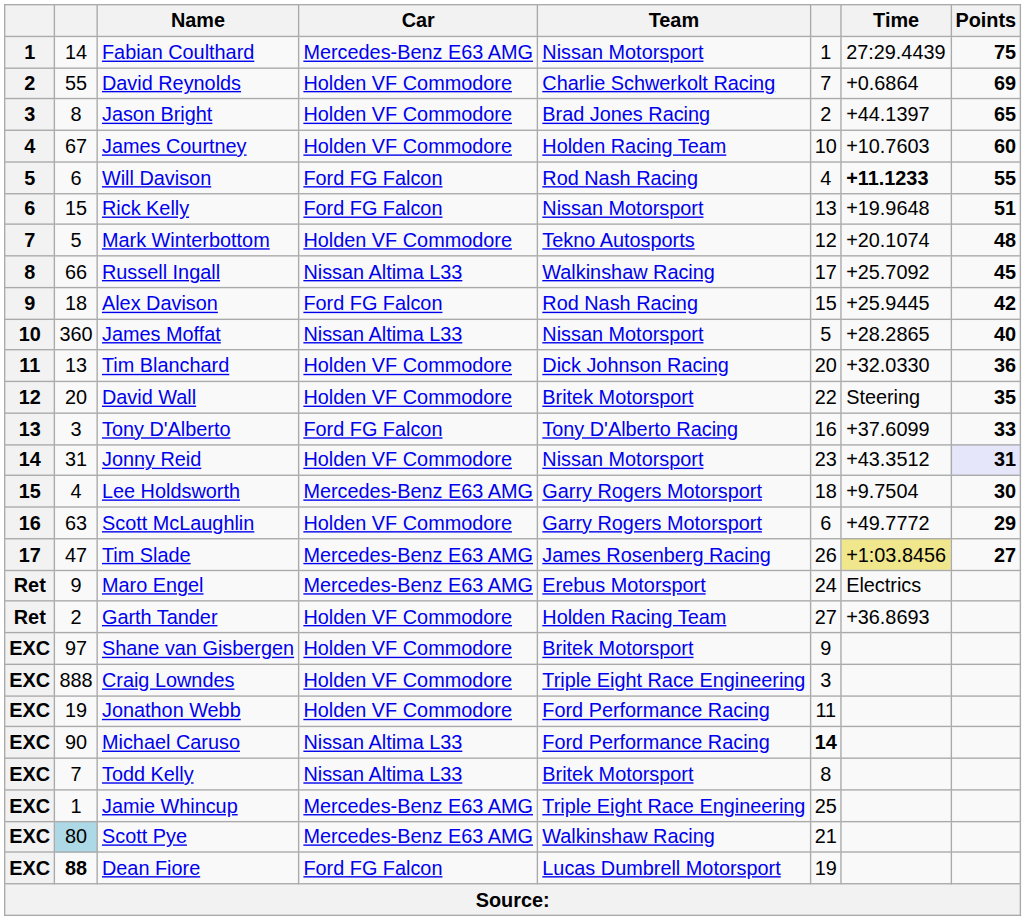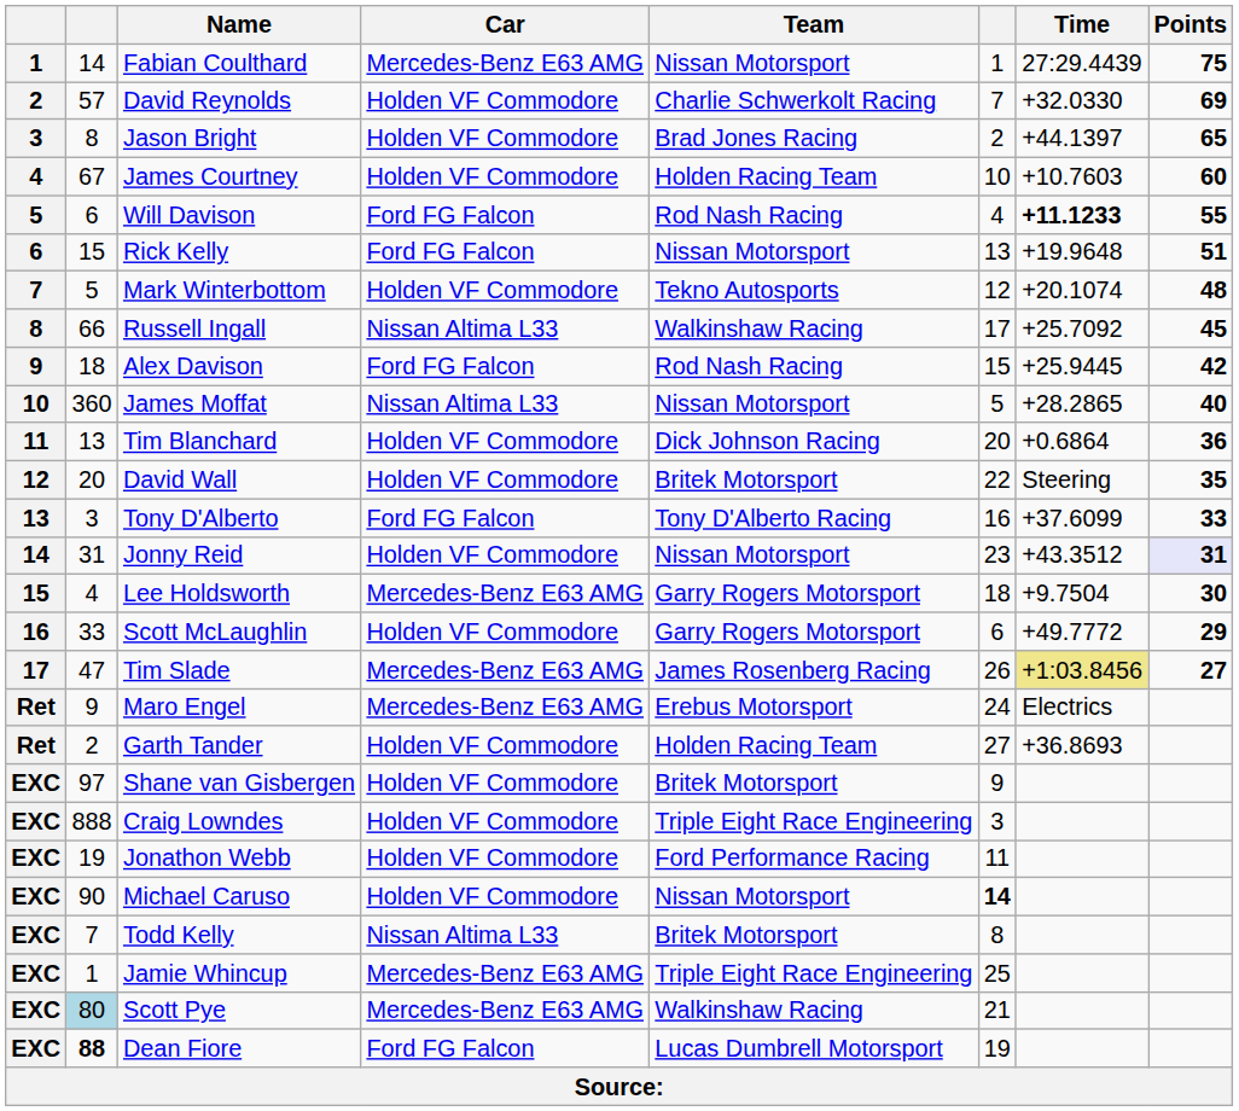 <table class="wikitable" style="font-size: 90%;">
 <tr>
 <th></th>
 <th></th>
 <th>Name</th>
 <th>Car</th>
 <th>Team</th>
 <th></th>
 <th>Time</th>
 <th>Points</th>
 </tr>
 <tr>
 <th>1</th>
 <td align="center">14</td>
 <td> <a href='#'>Fabian Coulthard</a></td>
 <td><a href='#'>Mercedes-Benz E63 AMG</a></td>
 <td><a href='#'>Nissan Motorsport</a></td>
 <td align="center">1</td>
 <td>27:29.4439</td>
 <td align="right"><strong>75</strong></td>
 </tr>
 <tr>
 <th>2</th>
-<td align="center">55</td>
+<td align="center">57</td>
 <td> <a href='#'>David Reynolds</a></td>
 <td><a href='#'>Holden VF Commodore</a></td>
 <td><a href='#'>Charlie Schwerkolt Racing</a></td>
 <td align="center">7</td>
-<td>+0.6864</td>
+<td>+32.0330</td>
 <td align="right"><strong>69</strong></td>
 </tr>
 <tr>
 <th>3</th>
 <td align="center">8</td>
 <td> <a href='#'>Jason Bright</a></td>
 <td><a href='#'>Holden VF Commodore</a></td>
 <td><a href='#'>Brad Jones Racing</a></td>
 <td align="center">2</td>
 <td>+44.1397</td>
 <td align="right"><strong>65</strong></td>
 </tr>
 <tr>
 <th>4</th>
 <td align="center">67</td>
 <td> <a href='#'>James Courtney</a></td>
 <td><a href='#'>Holden VF Commodore</a></td>
 <td><a href='#'>Holden Racing Team</a></td>
 <td align="center">10</td>
 <td>+10.7603</td>
 <td align="right"><strong>60</strong></td>
 </tr>
 <tr>
 <th>5</th>
 <td align="center">6</td>
 <td> <a href='#'>Will Davison</a></td>
 <td><a href='#'>Ford FG Falcon</a></td>
 <td><a href='#'>Rod Nash Racing</a></td>
 <td align="center">4</td>
 <td><strong>+11.1233</strong></td>
 <td align="right"><strong>55</strong></td>
 </tr>
 <tr>
 <th>6</th>
 <td align="center">15</td>
 <td> <a href='#'>Rick Kelly</a></td>
 <td><a href='#'>Ford FG Falcon</a></td>
 <td><a href='#'>Nissan Motorsport</a></td>
 <td align="center">13</td>
 <td>+19.9648</td>
 <td align="right"><strong>51</strong></td>
 </tr>
 <tr>
 <th>7</th>
 <td align="center">5</td>
 <td> <a href='#'>Mark Winterbottom</a></td>
 <td><a href='#'>Holden VF Commodore</a></td>
 <td><a href='#'>Tekno Autosports</a></td>
 <td align="center">12</td>
 <td>+20.1074</td>
 <td align="right"><strong>48</strong></td>
 </tr>
 <tr>
 <th>8</th>
 <td align="center">66</td>
 <td> <a href='#'>Russell Ingall</a></td>
 <td><a href='#'>Nissan Altima L33</a></td>
 <td><a href='#'>Walkinshaw Racing</a></td>
 <td align="center">17</td>
 <td>+25.7092</td>
 <td align="right"><strong>45</strong></td>
 </tr>
 <tr>
 <th>9</th>
 <td align="center">18</td>
 <td> <a href='#'>Alex Davison</a></td>
 <td><a href='#'>Ford FG Falcon</a></td>
 <td><a href='#'>Rod Nash Racing</a></td>
 <td align="center">15</td>
 <td>+25.9445</td>
 <td align="right"><strong>42</strong></td>
 </tr>
 <tr>
 <th>10</th>
 <td align="center">360</td>
 <td> <a href='#'>James Moffat</a></td>
 <td><a href='#'>Nissan Altima L33</a></td>
 <td><a href='#'>Nissan Motorsport</a></td>
 <td align="center">5</td>
 <td>+28.2865</td>
 <td align="right"><strong>40</strong></td>
 </tr>
 <tr>
 <th>11</th>
 <td align="center">13</td>
 <td> <a href='#'>Tim Blanchard</a></td>
 <td><a href='#'>Holden VF Commodore</a></td>
 <td><a href='#'>Dick Johnson Racing</a></td>
 <td align="center">20</td>
-<td>+32.0330</td>
+<td>+0.6864</td>
 <td align="right"><strong>36</strong></td>
 </tr>
 <tr>
 <th>12</th>
 <td align="center">20</td>
 <td> <a href='#'>David Wall</a></td>
 <td><a href='#'>Holden VF Commodore</a></td>
 <td><a href='#'>Britek Motorsport</a></td>
 <td align="center">22</td>
 <td>Steering</td>
 <td align="right"><strong>35</strong></td>
 </tr>
 <tr>
 <th>13</th>
 <td align="center">3</td>
 <td> <a href='#'>Tony D'Alberto</a></td>
 <td><a href='#'>Ford FG Falcon</a></td>
 <td><a href='#'>Tony D'Alberto Racing</a></td>
 <td align="center">16</td>
 <td>+37.6099</td>
 <td align="right"><strong>33</strong></td>
 </tr>
 <tr>
 <th>14</th>
 <td align="center">31</td>
 <td> <a href='#'>Jonny Reid</a></td>
 <td><a href='#'>Holden VF Commodore</a></td>
 <td><a href='#'>Nissan Motorsport</a></td>
 <td align="center">23</td>
 <td>+43.3512</td>
 <td align="right" style="background: lavender;"><strong>31</strong></td>
 </tr>
 <tr>
 <th>15</th>
 <td align="center">4</td>
 <td> <a href='#'>Lee Holdsworth</a></td>
 <td><a href='#'>Mercedes-Benz E63 AMG</a></td>
 <td><a href='#'>Garry Rogers Motorsport</a></td>
 <td align="center">18</td>
 <td>+9.7504</td>
 <td align="right"><strong>30</strong></td>
 </tr>
 <tr>
 <th>16</th>
-<td align="center">63</td>
+<td align="center">33</td>
 <td> <a href='#'>Scott McLaughlin</a></td>
 <td><a href='#'>Holden VF Commodore</a></td>
 <td><a href='#'>Garry Rogers Motorsport</a></td>
 <td align="center">6</td>
 <td>+49.7772</td>
 <td align="right"><strong>29</strong></td>
 </tr>
 <tr>
 <th>17</th>
 <td align="center">47</td>
 <td> <a href='#'>Tim Slade</a></td>
 <td><a href='#'>Mercedes-Benz E63 AMG</a></td>
 <td><a href='#'>James Rosenberg Racing</a></td>
 <td align="center">26</td>
 <td style="background: khaki;">+1:03.8456</td>
 <td align="right"><strong>27</strong></td>
 </tr>
 <tr>
 <th>Ret</th>
 <td align="center">9</td>
 <td> <a href='#'>Maro Engel</a></td>
 <td><a href='#'>Mercedes-Benz E63 AMG</a></td>
 <td><a href='#'>Erebus Motorsport</a></td>
 <td align="center">24</td>
 <td>Electrics</td>
 <td></td>
 </tr>
 <tr>
 <th>Ret</th>
 <td align="center">2</td>
 <td> <a href='#'>Garth Tander</a></td>
 <td><a href='#'>Holden VF Commodore</a></td>
 <td><a href='#'>Holden Racing Team</a></td>
 <td align="center">27</td>
 <td>+36.8693</td>
 <td></td>
 </tr>
 <tr>
 <th>EXC</th>
 <td align="center">97</td>
 <td> <a href='#'>Shane van Gisbergen</a></td>
 <td><a href='#'>Holden VF Commodore</a></td>
 <td><a href='#'>Britek Motorsport</a></td>
 <td align="center">9</td>
 <td></td>
 <td></td>
 </tr>
 <tr>
 <th>EXC</th>
 <td align="center">888</td>
 <td> <a href='#'>Craig Lowndes</a></td>
 <td><a href='#'>Holden VF Commodore</a></td>
 <td><a href='#'>Triple Eight Race Engineering</a></td>
 <td align="center">3</td>
 <td></td>
 <td></td>
 </tr>
 <tr>
 <th>EXC</th>
 <td align="center">19</td>
 <td> <a href='#'>Jonathon Webb</a></td>
 <td><a href='#'>Holden VF Commodore</a></td>
 <td><a href='#'>Ford Performance Racing</a></td>
 <td align="center">11</td>
 <td></td>
 <td></td>
 </tr>
 <tr>
 <th>EXC</th>
 <td align="center">90</td>
 <td> <a href='#'>Michael Caruso</a></td>
-<td><a href='#'>Nissan Altima L33</a></td>
-<td><a href='#'>Ford Performance Racing</a></td>
+<td><a href='#'>Holden VF Commodore</a></td>
+<td><a href='#'>Nissan Motorsport</a></td>
 <td align="center"><strong>14</strong></td>
 <td></td>
 <td></td>
 </tr>
 <tr>
 <th>EXC</th>
 <td align="center">7</td>
 <td> <a href='#'>Todd Kelly</a></td>
 <td><a href='#'>Nissan Altima L33</a></td>
 <td><a href='#'>Britek Motorsport</a></td>
 <td align="center">8</td>
 <td></td>
 <td></td>
 </tr>
 <tr>
 <th>EXC</th>
 <td align="center">1</td>
 <td> <a href='#'>Jamie Whincup</a></td>
 <td><a href='#'>Mercedes-Benz E63 AMG</a></td>
 <td><a href='#'>Triple Eight Race Engineering</a></td>
 <td align="center">25</td>
 <td></td>
 <td></td>
 </tr>
 <tr>
 <th>EXC</th>
 <td align="center" style="background: lightblue;">80</td>
 <td> <a href='#'>Scott Pye</a></td>
 <td><a href='#'>Mercedes-Benz E63 AMG</a></td>
 <td><a href='#'>Walkinshaw Racing</a></td>
 <td align="center">21</td>
 <td></td>
 <td></td>
 </tr>
 <tr>
 <th>EXC</th>
 <td align="center"><strong>88</strong></td>
 <td> <a href='#'>Dean Fiore</a></td>
 <td><a href='#'>Ford FG Falcon</a></td>
 <td><a href='#'>Lucas Dumbrell Motorsport</a></td>
 <td align="center">19</td>
 <td></td>
 <td></td>
 </tr>
 <tr>
 <th colspan="8">Source:</th>
 </tr>
 <tr>
 </tr>
 </table>
